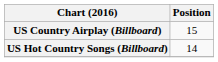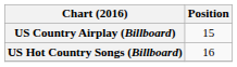 <table class="wikitable sortable plainrowheaders" style="text-align:center">
 <tr>
 <th scope="col">Chart (2016)</th>
 <th scope="col">Position</th>
 </tr>
 <tr>
 <th scope="row">US Country Airplay (<em>Billboard</em>)</th>
 <td>15</td>
 </tr>
 <tr>
 <th scope="row">US Hot Country Songs (<em>Billboard</em>)</th>
-<td>14</td>
+<td>16</td>
 </tr>
 <tr>
 </tr>
 </table>
